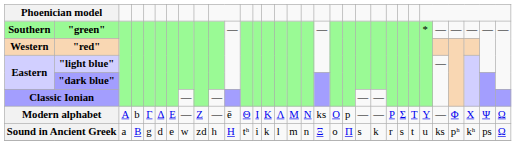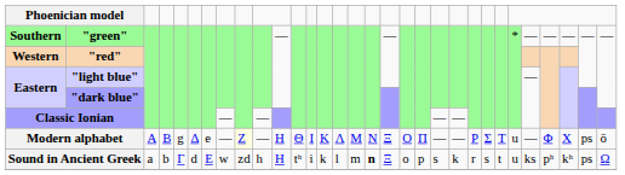 <table class="noresize wikitable">
 <tr>
 <th colspan="2">Phoenician model</th>
 <td></td>
 <td></td>
 <td></td>
 <td></td>
 <td></td>
 <td></td>
 <td></td>
 <td colspan="2"  align="center"></td>
 <td></td>
 <td></td>
 <td></td>
 <td></td>
 <td></td>
 <td></td>
 <td></td>
 <td></td>
 <td></td>
 <td></td>
 <td></td>
 <td></td>
 <td></td>
 <td></td>
 </tr>
 <tr>
 <th style="background-color:#9afa95;">Southern</th>
 <th style="background-color:#9afa95;">"green"</th>
 <td rowspan="5"  valign="top" style="background-color:#9afa95;"></td>
 <td rowspan="5"  valign="top" style="background-color:#9afa95;"></td>
 <td rowspan="5"  valign="top" style="background-color:#9afa95;"></td>
 <td rowspan="5"  valign="top" style="background-color:#9afa95;"></td>
 <td rowspan="5"  valign="top" style="background-color:#9afa95;"></td>
 <td rowspan="4"  valign="top" style="background-color:#9afa95;"></td>
 <td rowspan="5"  valign="top" style="background-color:#9afa95;"></td>
 <td rowspan="4"  valign="top" style="background-color:#9afa95;"></td>
 <td rowspan="4"  valign="top">—</td>
 <td rowspan="5"  valign="top" style="background-color:#9afa95;"></td>
 <td rowspan="5"  valign="top" style="background-color:#9afa95;"></td>
 <td rowspan="5"  valign="top" style="background-color:#9afa95;"></td>
 <td rowspan="5"  valign="top" style="background-color:#9afa95;"></td>
 <td rowspan="5"  valign="top" style="background-color:#9afa95;"></td>
 <td rowspan="5"  valign="top" style="background-color:#9afa95;"></td>
 <td rowspan="3"  valign="top">—</td>
 <td rowspan="5"  valign="top" style="background-color:#9afa95;"></td>
 <td rowspan="5"  valign="top" style="background-color:#9afa95;"></td>
 <td rowspan="4"  valign="top" style="background-color:#9afa95;"></td>
 <td rowspan="4"  valign="top" style="background-color:#9afa95;"></td>
 <td rowspan="5"  valign="top" style="background-color:#9afa95;"></td>
 <td rowspan="5"  valign="top" style="background-color:#9afa95;"></td>
 <td rowspan="5"  valign="top" style="background-color:#9afa95;"></td>
 <td rowspan="5"  valign="top" style="background-color:#9afa95;">*</td>
 <td rowspan="1"  valign="top">—</td>
 <td rowspan="1"  valign="top">—</td>
 <td rowspan="1"  valign="top">—</td>
 <td rowspan="3"  valign="top">—</td>
 <td rowspan="4"  valign="top">—</td>
 </tr>
 <tr>
 <th rowspan="1" style="background-color:#f9d7b3;">Western</th>
 <th style="background-color:#f9d7b3;">"red"</th>
 <td rowspan="1"  valign="top" style="background-color:#f9d7b3;"></td>
 <td rowspan="4"  valign="top" style="background-color:#f9d7b3;"></td>
 <td rowspan="1"  valign="top" style="background-color:#f9d7b3;"></td>
 </tr>
 <tr>
 <th rowspan="2" style="background-color:#d1cfff;">Eastern</th>
 <th style="background-color:#d1cfff;">"light blue"</th>
 <td rowspan="3"  valign="top">—</td>
 <td rowspan="3"  valign="top" style="background-color:#d1cfff;"></td>
 </tr>
 <tr>
 <th style="background-color:#a39efe;">"dark blue"</th>
 <td rowspan="2"  valign="top" style="background-color:#a39efe;"></td>
 <td rowspan="2"  valign="top" style="background-color:#a39efe;"></td>
 </tr>
 <tr>
 <th colspan="2" style="background-color:#a39efe;">Classic Ionian</th>
 <td valign="top">—</td>
 <td valign="top">—</td>
 <td valign="top" style="background-color:#a39efe;"></td>
 <td valign="top">—</td>
 <td valign="top">—</td>
 <td valign="top" style="background-color:#a39efe;"></td>
 </tr>
 <tr>
 <th colspan="2">Modern alphabet</th>
 <td><a href='#'>Α</a></td>
-<td>b</td>
-<td><a href='#'>Γ</a></td>
+<td><a href='#'>Β</a></td>
+<td>g</td>
 <td><a href='#'>Δ</a></td>
-<td><a href='#'>Ε</a></td>
+<td>e</td>
 <td>—</td>
-<td><a href='#'>Ζ</a></td>
+<td style="background: lightyellow;"><a href='#'>Ζ</a></td>
 <td>—</td>
-<td>ē</td>
+<td><a href='#'>Η</a></td>
 <td><a href='#'>Θ</a></td>
 <td><a href='#'>Ι</a></td>
 <td><a href='#'>Κ</a></td>
 <td><a href='#'>Λ</a></td>
 <td><a href='#'>Μ</a></td>
 <td><a href='#'>Ν</a></td>
-<td>ks</td>
+<td><a href='#'>Ξ</a></td>
 <td><a href='#'>Ο</a></td>
-<td>p</td>
+<td><a href='#'>Π</a></td>
 <td>—</td>
 <td>—</td>
 <td><a href='#'>Ρ</a></td>
 <td><a href='#'>Σ</a></td>
 <td><a href='#'>Τ</a></td>
-<td><a href='#'>Υ</a></td>
+<td>u</td>
 <td>—</td>
 <td><a href='#'>Φ</a></td>
 <td><a href='#'>Χ</a></td>
-<td><a href='#'>Ψ</a></td>
-<td><a href='#'>Ω</a></td>
+<td>ps</td>
+<td>ō</td>
 </tr>
 <tr>
 <th colspan="2">Sound in Ancient Greek</th>
 <td>a</td>
-<td><a href='#'>Β</a></td>
-<td>g</td>
+<td>b</td>
+<td><a href='#'>Γ</a></td>
 <td>d</td>
-<td>e</td>
+<td><a href='#'>Ε</a></td>
 <td>w</td>
 <td>zd</td>
 <td>h</td>
 <td><a href='#'>Η</a></td>
 <td>tʰ</td>
 <td>i</td>
 <td>k</td>
 <td>l</td>
 <td>m</td>
-<td>n</td>
+<td><strong>n</strong></td>
 <td><a href='#'>Ξ</a></td>
 <td>o</td>
-<td><a href='#'>Π</a></td>
+<td>p</td>
 <td>s</td>
 <td>k</td>
 <td>r</td>
 <td>s</td>
 <td>t</td>
 <td>u</td>
 <td>ks</td>
 <td>pʰ</td>
 <td>kʰ</td>
 <td>ps</td>
 <td><a href='#'>Ω</a></td>
 </tr>
 <tr>
 </tr>
 </table>
